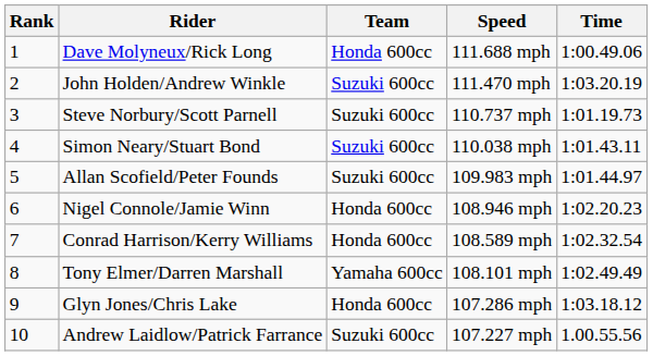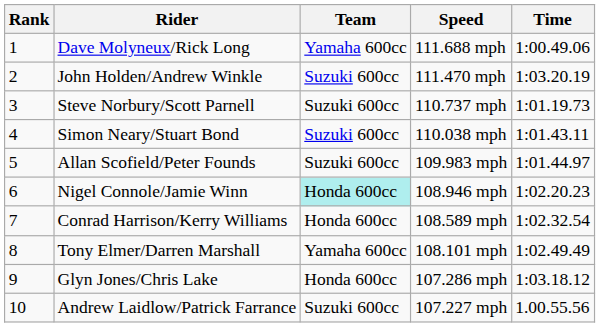 <table class="wikitable" style="font-size: 95%;">
 <tr style="background:#efefef;">
 <th>Rank</th>
 <th>Rider</th>
 <th>Team</th>
 <th>Speed</th>
 <th>Time</th>
 </tr>
 <tr>
 <td>1</td>
 <td> <a href='#'>Dave Molyneux</a>/Rick Long</td>
-<td><a href='#'>Honda</a> 600cc</td>
+<td><a href='#'>Yamaha</a> 600cc</td>
 <td>111.688 mph</td>
 <td>1:00.49.06</td>
 </tr>
 <tr>
 <td>2</td>
 <td> John Holden/Andrew Winkle</td>
 <td><a href='#'>Suzuki</a> 600cc</td>
 <td>111.470 mph</td>
 <td>1:03.20.19</td>
 </tr>
 <tr>
 <td>3</td>
 <td> Steve Norbury/Scott Parnell</td>
 <td>Suzuki 600cc</td>
 <td>110.737 mph</td>
 <td>1:01.19.73</td>
 </tr>
 <tr>
 <td>4</td>
 <td> 	Simon Neary/Stuart Bond</td>
 <td><a href='#'>Suzuki</a> 600cc</td>
 <td>110.038 mph</td>
 <td>1:01.43.11</td>
 </tr>
 <tr>
 <td>5</td>
 <td> 	Allan Scofield/Peter Founds</td>
 <td>Suzuki 600cc</td>
 <td>109.983 mph</td>
 <td>1:01.44.97</td>
 </tr>
 <tr>
 <td>6</td>
 <td> 	Nigel Connole/Jamie Winn</td>
-<td>Honda 600cc</td>
+<td style="background: paleturquoise;">Honda 600cc</td>
 <td>108.946 mph</td>
 <td>1:02.20.23</td>
 </tr>
 <tr>
 <td>7</td>
 <td> 	Conrad Harrison/Kerry Williams</td>
 <td>Honda 600cc</td>
 <td>108.589 mph</td>
 <td>1:02.32.54</td>
 </tr>
 <tr>
 <td>8</td>
 <td>	Tony Elmer/Darren Marshall</td>
 <td>Yamaha 600cc</td>
 <td>108.101 mph</td>
 <td>1:02.49.49</td>
 </tr>
 <tr>
 <td>9</td>
 <td> Glyn Jones/Chris Lake</td>
 <td>Honda 600cc</td>
 <td>107.286 mph</td>
 <td>1:03.18.12</td>
 </tr>
 <tr>
 <td>10</td>
 <td> 	Andrew Laidlow/Patrick Farrance</td>
 <td>Suzuki 600cc</td>
 <td>107.227 mph</td>
 <td>1.00.55.56</td>
 </tr>
 </table>
